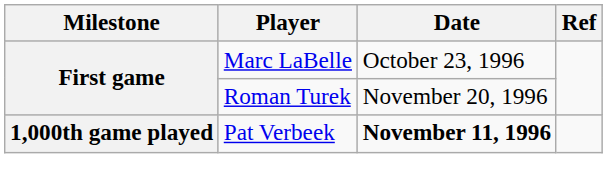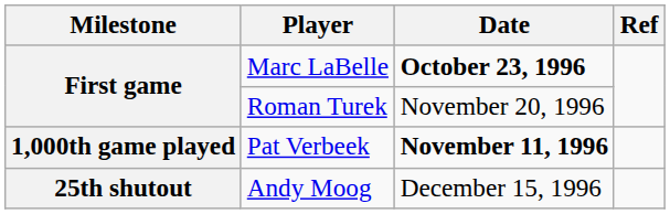 <table class="wikitable">
 <tr>
 <th scope="col">Milestone</th>
 <th scope="col">Player</th>
 <th scope="col">Date</th>
 <th scope="col">Ref</th>
 </tr>
 <tr>
 <th rowspan=2>First game</th>
 <td><a href='#'>Marc LaBelle</a></td>
-<td>October 23, 1996</td>
+<td><strong>October 23, 1996</strong></td>
 <td rowspan=2></td>
 </tr>
 <tr>
 <td><a href='#'>Roman Turek</a></td>
 <td>November 20, 1996</td>
 </tr>
 <tr>
 <th>1,000th game played</th>
 <td><a href='#'>Pat Verbeek</a></td>
 <td><strong>November 11, 1996</strong></td>
 <td></td>
 </tr>
+<tr>
+<th>25th shutout</th>
+<td><a href='#'>Andy Moog</a></td>
+<td>December 15, 1996</td>
+<td></td>
+</tr>
 </table>
